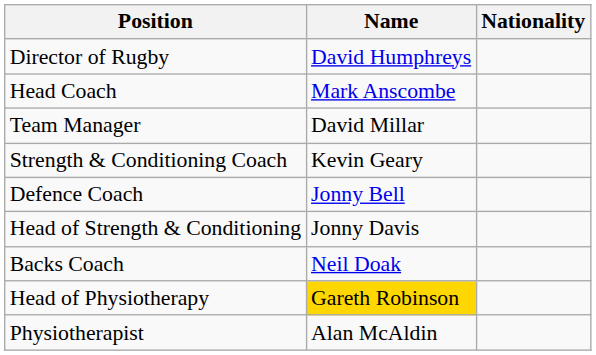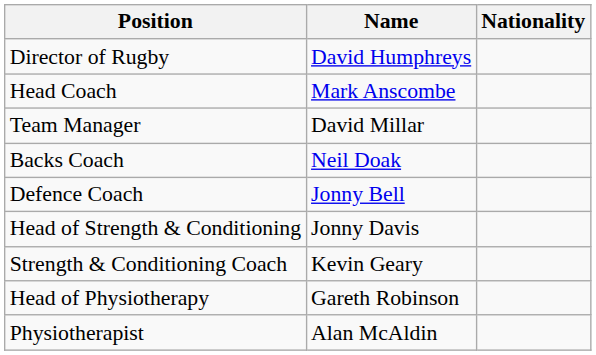 <table class="wikitable">
 <tr>
 <th>Position</th>
 <th>Name</th>
 <th>Nationality</th>
 </tr>
 <tr>
 <td>Director of Rugby</td>
 <td><a href='#'>David Humphreys</a></td>
 <td></td>
 </tr>
 <tr>
 <td>Head Coach</td>
 <td><a href='#'>Mark Anscombe</a></td>
 <td></td>
 </tr>
 <tr>
 <td>Team Manager</td>
 <td>David Millar</td>
 <td></td>
 </tr>
 <tr>
-<td>Strength & Conditioning Coach</td>
-<td>Kevin Geary</td>
+<td>Backs Coach</td>
+<td><a href='#'>Neil Doak</a></td>
 <td></td>
 </tr>
 <tr>
 <td>Defence Coach</td>
 <td><a href='#'>Jonny Bell</a></td>
 <td></td>
 </tr>
 <tr>
 <td>Head of Strength & Conditioning</td>
 <td>Jonny Davis</td>
 <td></td>
 </tr>
 <tr>
-<td>Backs Coach</td>
-<td><a href='#'>Neil Doak</a></td>
+<td>Strength & Conditioning Coach</td>
+<td>Kevin Geary</td>
 <td></td>
 </tr>
 <tr>
 <td>Head of Physiotherapy</td>
-<td style="background: gold;">Gareth Robinson</td>
+<td>Gareth Robinson</td>
 <td></td>
 </tr>
 <tr>
 <td>Physiotherapist</td>
 <td>Alan McAldin</td>
 <td></td>
 </tr>
 </table>
